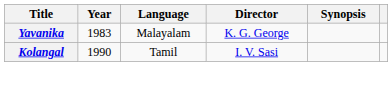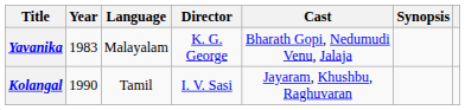 <table class="wikitable plainrowheaders sortable" style="width: 82%; text-align: center;">
 <tr>
 <th scope="col">Title</th>
 <th scope="col">Year</th>
 <th scope="col">Language</th>
 <th scope="col">Director</th>
+<th scope="col">Cast</th>
 <th scope="col" class="unsortable">Synopsis</th>
 <th scope="col" class="unsortable"></th>
 </tr>
 <tr>
 <th scope="row"><em><a href='#'>Yavanika</a></em></th>
 <td>1983</td>
 <td>Malayalam</td>
 <td><a href='#'>K. G. George</a></td>
+<td><a href='#'>Bharath Gopi</a>, <a href='#'>Nedumudi Venu</a>, <a href='#'>Jalaja</a></td>
 <td></td>
 <td></td>
 </tr>
 <tr>
 <th scope="row"><em><a href='#'>Kolangal</a></em></th>
 <td>1990</td>
 <td>Tamil</td>
 <td><a href='#'>I. V. Sasi</a></td>
+<td><a href='#'>Jayaram</a>, <a href='#'>Khushbu</a>, <a href='#'>Raghuvaran</a></td>
 <td></td>
 <td></td>
 </tr>
 </table>
